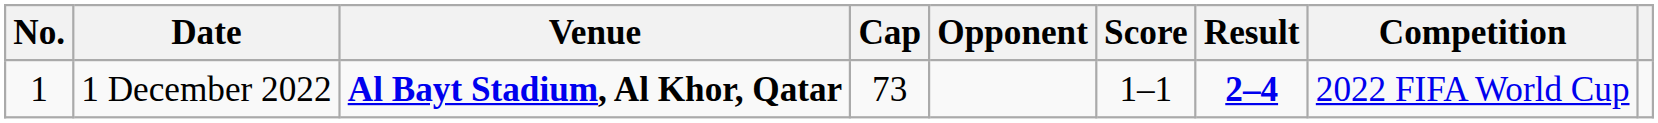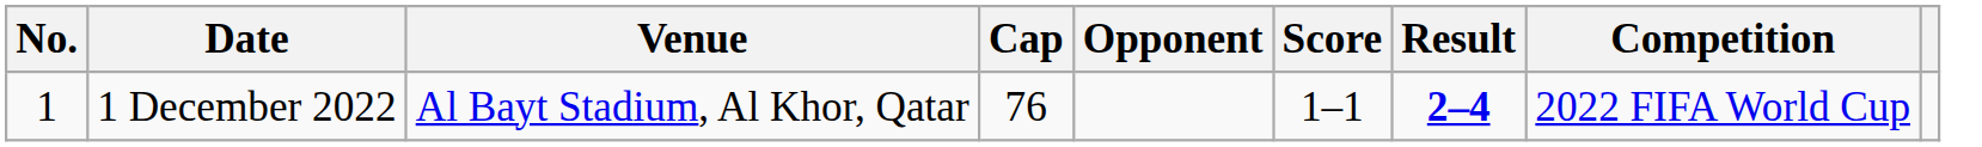 <table class="wikitable">
 <tr>
 <th scope=col>No.</th>
 <th scope=col>Date</th>
 <th scope=col>Venue</th>
 <th scope=col>Cap</th>
 <th scope=col>Opponent</th>
 <th scope=col>Score</th>
 <th scope=col>Result</th>
 <th scope=col>Competition</th>
 <th scope=col class=unsortable></th>
 </tr>
 <tr>
 <td align=center>1</td>
 <td>1 December 2022</td>
-<td><strong><a href='#'>Al Bayt Stadium</a>, Al Khor, Qatar</strong></td>
-<td align="center">73</td>
+<td><a href='#'>Al Bayt Stadium</a>, Al Khor, Qatar</td>
+<td align="center">76</td>
 <td></td>
 <td align="center">1–1</td>
 <td align="center"><strong><a href='#'>2–4</a></strong></td>
 <td><a href='#'>2022 FIFA World Cup</a></td>
 <td align=center></td>
 </tr>
 </table>
